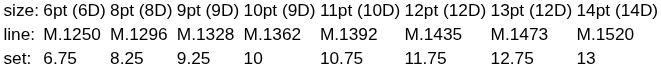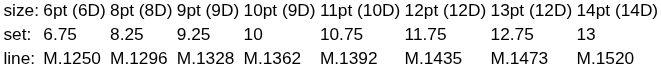 <table style="margin-left:40px;">
 <tr>
 <td>size:</td>
 <td>6pt (6D)</td>
 <td>8pt (8D)</td>
 <td>9pt (9D)</td>
 <td>10pt (9D)</td>
 <td>11pt (10D)</td>
 <td>12pt (12D)</td>
 <td>13pt (12D)</td>
 <td>14pt (14D)</td>
 </tr>
 <tr>
+<td>set:</td>
+<td>6.75</td>
+<td>8.25</td>
+<td>9.25</td>
+<td>10</td>
+<td>10.75</td>
+<td>11.75</td>
+<td>12.75</td>
+<td>13</td>
+</tr>
+<tr>
 <td>line:</td>
 <td>M.1250</td>
 <td>M.1296</td>
 <td>M.1328</td>
 <td>M.1362</td>
 <td>M.1392</td>
 <td>M.1435</td>
 <td>M.1473</td>
 <td>M.1520</td>
 </tr>
-<tr>
-<td>set:</td>
-<td>6.75</td>
-<td>8.25</td>
-<td>9.25</td>
-<td>10</td>
-<td>10.75</td>
-<td>11.75</td>
-<td>12.75</td>
-<td>13</td>
-</tr>
 </table>
